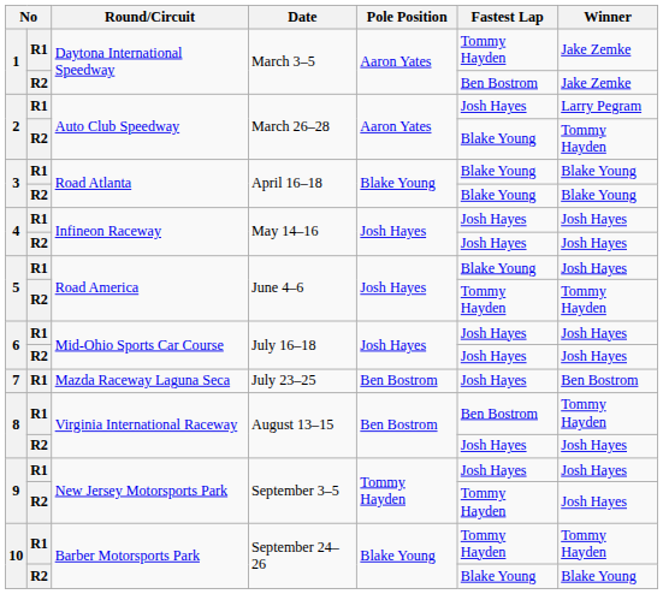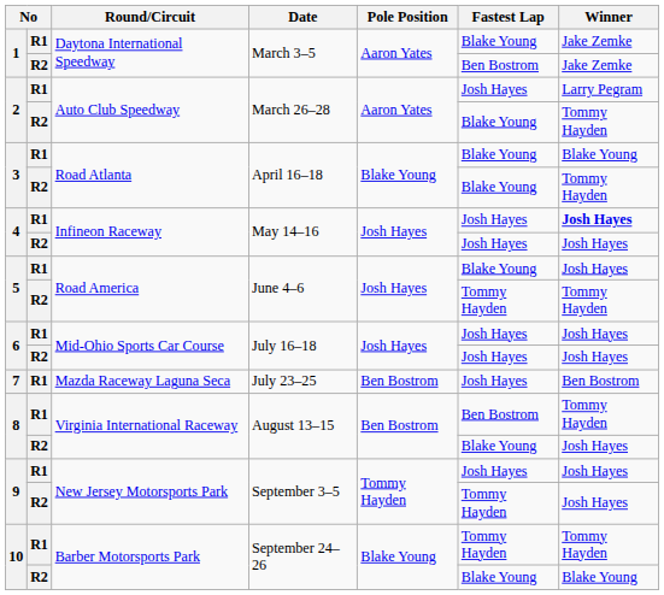 <table class="wikitable" style="font-size: 85%">
 <tr>
 <th colspan=2>No</th>
 <th>Round/Circuit</th>
 <th>Date</th>
 <th>Pole Position</th>
 <th>Fastest Lap</th>
 <th>Winner</th>
 </tr>
 <tr>
 <th rowspan=2>1</th>
 <th>R1</th>
 <td rowspan=2><a href='#'>Daytona International Speedway</a></td>
 <td rowspan=2>March 3–5</td>
 <td rowspan=2> <a href='#'>Aaron Yates</a></td>
-<td> <a href='#'>Tommy Hayden</a></td>
+<td> <a href='#'>Blake Young</a></td>
 <td> <a href='#'>Jake Zemke</a></td>
 </tr>
 <tr>
 <th>R2</th>
 <td> <a href='#'>Ben Bostrom</a></td>
 <td> <a href='#'>Jake Zemke</a></td>
 </tr>
 <tr>
 <th rowspan=2>2</th>
 <th>R1</th>
 <td rowspan=2><a href='#'>Auto Club Speedway</a></td>
 <td rowspan=2>March 26–28</td>
 <td rowspan=2> <a href='#'>Aaron Yates</a></td>
 <td> <a href='#'>Josh Hayes</a></td>
 <td> <a href='#'>Larry Pegram</a></td>
 </tr>
 <tr>
 <th>R2</th>
 <td> <a href='#'>Blake Young</a></td>
 <td> <a href='#'>Tommy Hayden</a></td>
 </tr>
 <tr>
 <th rowspan=2>3</th>
 <th>R1</th>
 <td rowspan=2><a href='#'>Road Atlanta</a></td>
 <td rowspan=2>April 16–18</td>
 <td rowspan=2> <a href='#'>Blake Young</a></td>
 <td> <a href='#'>Blake Young</a></td>
 <td> <a href='#'>Blake Young</a></td>
 </tr>
 <tr>
 <th>R2</th>
 <td> <a href='#'>Blake Young</a></td>
-<td> <a href='#'>Blake Young</a></td>
+<td> <a href='#'>Tommy Hayden</a></td>
 </tr>
 <tr>
 <th rowspan=2>4</th>
 <th>R1</th>
 <td rowspan=2><a href='#'>Infineon Raceway</a></td>
 <td rowspan=2>May 14–16</td>
 <td rowspan=2> <a href='#'>Josh Hayes</a></td>
 <td> <a href='#'>Josh Hayes</a></td>
-<td> <a href='#'>Josh Hayes</a></td>
+<td><strong> <a href='#'>Josh Hayes</a></strong></td>
 </tr>
 <tr>
 <th>R2</th>
 <td> <a href='#'>Josh Hayes</a></td>
 <td> <a href='#'>Josh Hayes</a></td>
 </tr>
 <tr>
 <th rowspan=2>5</th>
 <th>R1</th>
 <td rowspan=2><a href='#'>Road America</a></td>
 <td rowspan=2>June 4–6</td>
 <td rowspan=2> <a href='#'>Josh Hayes</a></td>
 <td> <a href='#'>Blake Young</a></td>
 <td> <a href='#'>Josh Hayes</a></td>
 </tr>
 <tr>
 <th>R2</th>
 <td> <a href='#'>Tommy Hayden</a></td>
 <td> <a href='#'>Tommy Hayden</a></td>
 </tr>
 <tr>
 <th rowspan=2>6</th>
 <th>R1</th>
 <td rowspan=2><a href='#'>Mid-Ohio Sports Car Course</a></td>
 <td rowspan=2>July 16–18</td>
 <td rowspan=2> <a href='#'>Josh Hayes</a></td>
 <td> <a href='#'>Josh Hayes</a></td>
 <td> <a href='#'>Josh Hayes</a></td>
 </tr>
 <tr>
 <th>R2</th>
 <td> <a href='#'>Josh Hayes</a></td>
 <td> <a href='#'>Josh Hayes</a></td>
 </tr>
 <tr>
 <th>7</th>
 <th>R1</th>
 <td><a href='#'>Mazda Raceway Laguna Seca</a></td>
 <td>July 23–25</td>
 <td> <a href='#'>Ben Bostrom</a></td>
 <td> <a href='#'>Josh Hayes</a></td>
 <td> <a href='#'>Ben Bostrom</a></td>
 </tr>
 <tr>
 <th rowspan=2>8</th>
 <th>R1</th>
 <td rowspan=2><a href='#'>Virginia International Raceway</a></td>
 <td rowspan=2>August 13–15</td>
 <td rowspan=2> <a href='#'>Ben Bostrom</a></td>
 <td> <a href='#'>Ben Bostrom</a></td>
 <td> <a href='#'>Tommy Hayden</a></td>
 </tr>
 <tr>
 <th>R2</th>
-<td> <a href='#'>Josh Hayes</a></td>
+<td> <a href='#'>Blake Young</a></td>
 <td> <a href='#'>Josh Hayes</a></td>
 </tr>
 <tr>
 <th rowspan=2>9</th>
 <th>R1</th>
 <td rowspan=2><a href='#'>New Jersey Motorsports Park</a></td>
 <td rowspan=2>September 3–5</td>
 <td rowspan=2> <a href='#'>Tommy Hayden</a></td>
 <td> <a href='#'>Josh Hayes</a></td>
 <td> <a href='#'>Josh Hayes</a></td>
 </tr>
 <tr>
 <th>R2</th>
 <td> <a href='#'>Tommy Hayden</a></td>
 <td> <a href='#'>Josh Hayes</a></td>
 </tr>
 <tr>
 <th rowspan=2>10</th>
 <th>R1</th>
 <td rowspan=2><a href='#'>Barber Motorsports Park</a></td>
 <td rowspan=2>September 24–26</td>
 <td rowspan=2> <a href='#'>Blake Young</a></td>
 <td> <a href='#'>Tommy Hayden</a></td>
 <td> <a href='#'>Tommy Hayden</a></td>
 </tr>
 <tr>
 <th>R2</th>
 <td> <a href='#'>Blake Young</a></td>
 <td> <a href='#'>Blake Young</a></td>
 </tr>
 </table>
